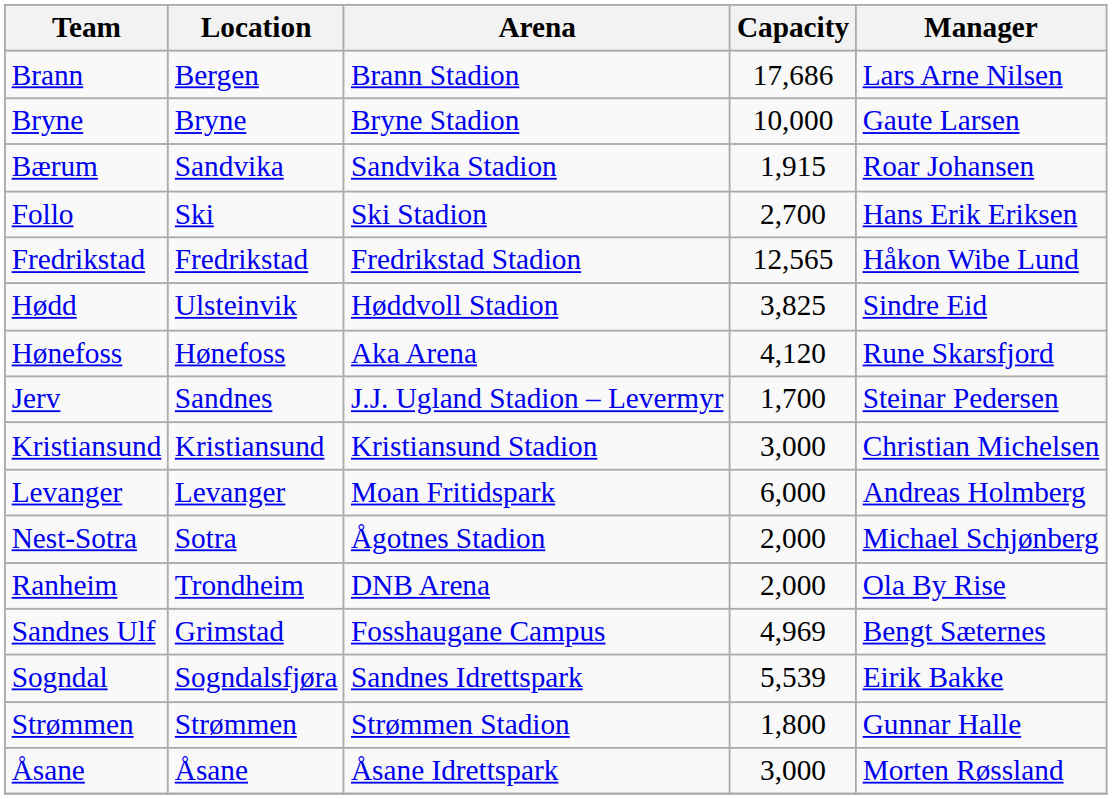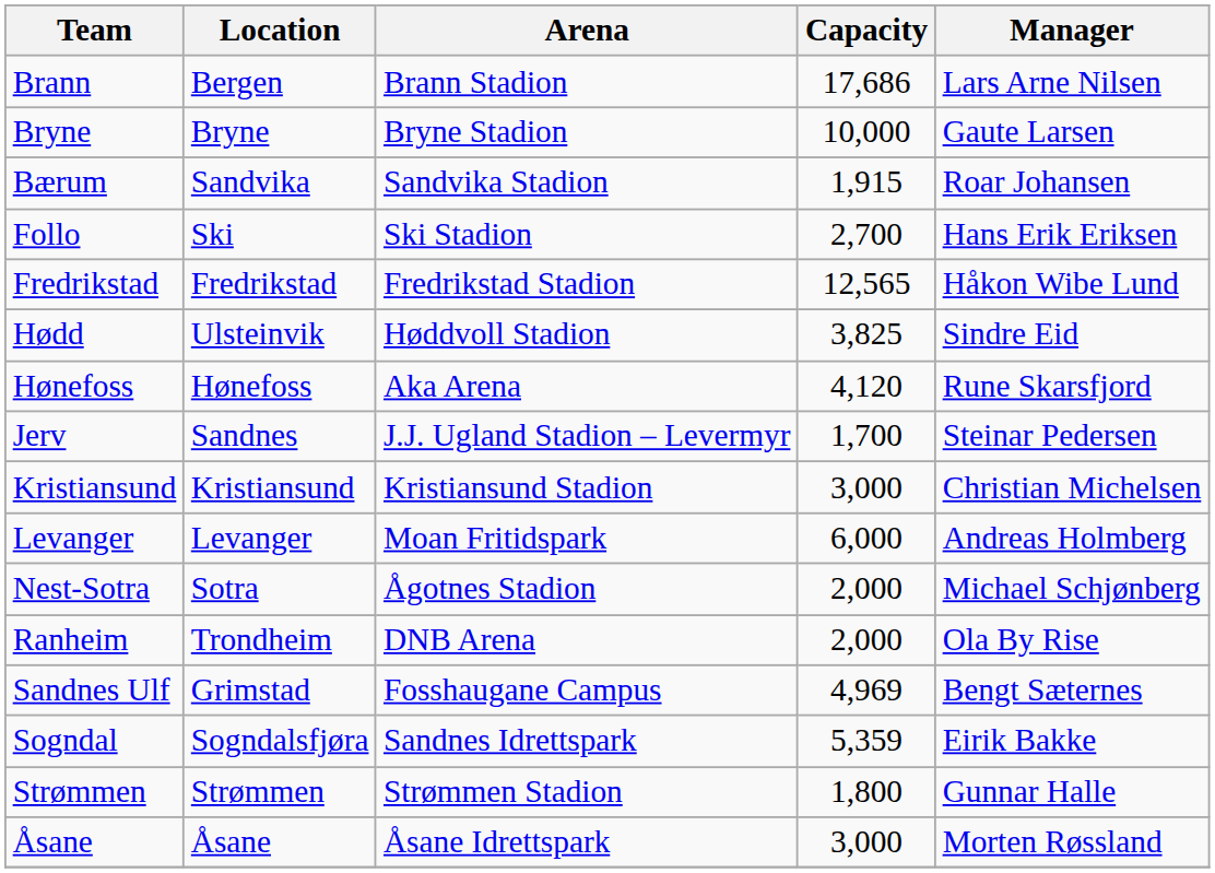 <table class="wikitable sortable" border="1">
 <tr>
 <th>Team</th>
 <th>Location</th>
 <th>Arena</th>
 <th>Capacity</th>
 <th>Manager</th>
 </tr>
 <tr>
 <td><a href='#'>Brann</a></td>
 <td><a href='#'>Bergen</a></td>
 <td><a href='#'>Brann Stadion</a></td>
 <td align="center">17,686</td>
 <td> <a href='#'>Lars Arne Nilsen</a></td>
 </tr>
 <tr>
 <td><a href='#'>Bryne</a></td>
 <td><a href='#'>Bryne</a></td>
 <td><a href='#'>Bryne Stadion</a></td>
 <td align="center">10,000</td>
 <td> <a href='#'>Gaute Larsen</a></td>
 </tr>
 <tr>
 <td><a href='#'>Bærum</a></td>
 <td><a href='#'>Sandvika</a></td>
 <td><a href='#'>Sandvika Stadion</a></td>
 <td align="center">1,915</td>
 <td> <a href='#'>Roar Johansen</a></td>
 </tr>
 <tr>
 <td><a href='#'>Follo</a></td>
 <td><a href='#'>Ski</a></td>
 <td><a href='#'>Ski Stadion</a></td>
 <td align="center">2,700</td>
 <td> <a href='#'>Hans Erik Eriksen</a></td>
 </tr>
 <tr>
 <td><a href='#'>Fredrikstad</a></td>
 <td><a href='#'>Fredrikstad</a></td>
 <td><a href='#'>Fredrikstad Stadion</a></td>
 <td align="center">12,565</td>
 <td> <a href='#'>Håkon Wibe Lund</a></td>
 </tr>
 <tr>
 <td><a href='#'>Hødd</a></td>
 <td><a href='#'>Ulsteinvik</a></td>
 <td><a href='#'>Høddvoll Stadion</a></td>
 <td align="center">3,825</td>
 <td> <a href='#'>Sindre Eid</a></td>
 </tr>
 <tr>
 <td><a href='#'>Hønefoss</a></td>
 <td><a href='#'>Hønefoss</a></td>
 <td><a href='#'>Aka Arena</a></td>
 <td align="center">4,120</td>
 <td> <a href='#'>Rune Skarsfjord</a></td>
 </tr>
 <tr>
 <td><a href='#'>Jerv</a></td>
 <td><a href='#'>Sandnes</a></td>
 <td><a href='#'>J.J. Ugland Stadion – Levermyr</a></td>
 <td align="center">1,700</td>
 <td> <a href='#'>Steinar Pedersen</a></td>
 </tr>
 <tr>
 <td><a href='#'>Kristiansund</a></td>
 <td><a href='#'>Kristiansund</a></td>
 <td><a href='#'>Kristiansund Stadion</a></td>
 <td align="center">3,000</td>
 <td> <a href='#'>Christian Michelsen</a></td>
 </tr>
 <tr>
 <td><a href='#'>Levanger</a></td>
 <td><a href='#'>Levanger</a></td>
 <td><a href='#'>Moan Fritidspark</a></td>
 <td align="center">6,000</td>
 <td> <a href='#'>Andreas Holmberg</a></td>
 </tr>
 <tr>
 <td><a href='#'>Nest-Sotra</a></td>
 <td><a href='#'>Sotra</a></td>
 <td><a href='#'>Ågotnes Stadion</a></td>
 <td align="center">2,000</td>
 <td> <a href='#'>Michael Schjønberg</a></td>
 </tr>
 <tr>
 <td><a href='#'>Ranheim</a></td>
 <td><a href='#'>Trondheim</a></td>
 <td><a href='#'>DNB Arena</a></td>
 <td align="center">2,000</td>
 <td> <a href='#'>Ola By Rise</a></td>
 </tr>
 <tr>
 <td><a href='#'>Sandnes Ulf</a></td>
 <td><a href='#'>Grimstad</a></td>
 <td><a href='#'>Fosshaugane Campus</a></td>
 <td align="center">4,969</td>
 <td> <a href='#'>Bengt Sæternes</a></td>
 </tr>
 <tr>
 <td><a href='#'>Sogndal</a></td>
 <td><a href='#'>Sogndalsfjøra</a></td>
 <td><a href='#'>Sandnes Idrettspark</a></td>
-<td align="center">5,539</td>
+<td align="center">5,359</td>
 <td> <a href='#'>Eirik Bakke</a></td>
 </tr>
 <tr>
 <td><a href='#'>Strømmen</a></td>
 <td><a href='#'>Strømmen</a></td>
 <td><a href='#'>Strømmen Stadion</a></td>
 <td align="center">1,800</td>
 <td> <a href='#'>Gunnar Halle</a></td>
 </tr>
 <tr>
 <td><a href='#'>Åsane</a></td>
 <td><a href='#'>Åsane</a></td>
 <td><a href='#'>Åsane Idrettspark</a></td>
 <td align="center">3,000</td>
 <td> <a href='#'>Morten Røssland</a></td>
 </tr>
 <tr>
 </tr>
 </table>
